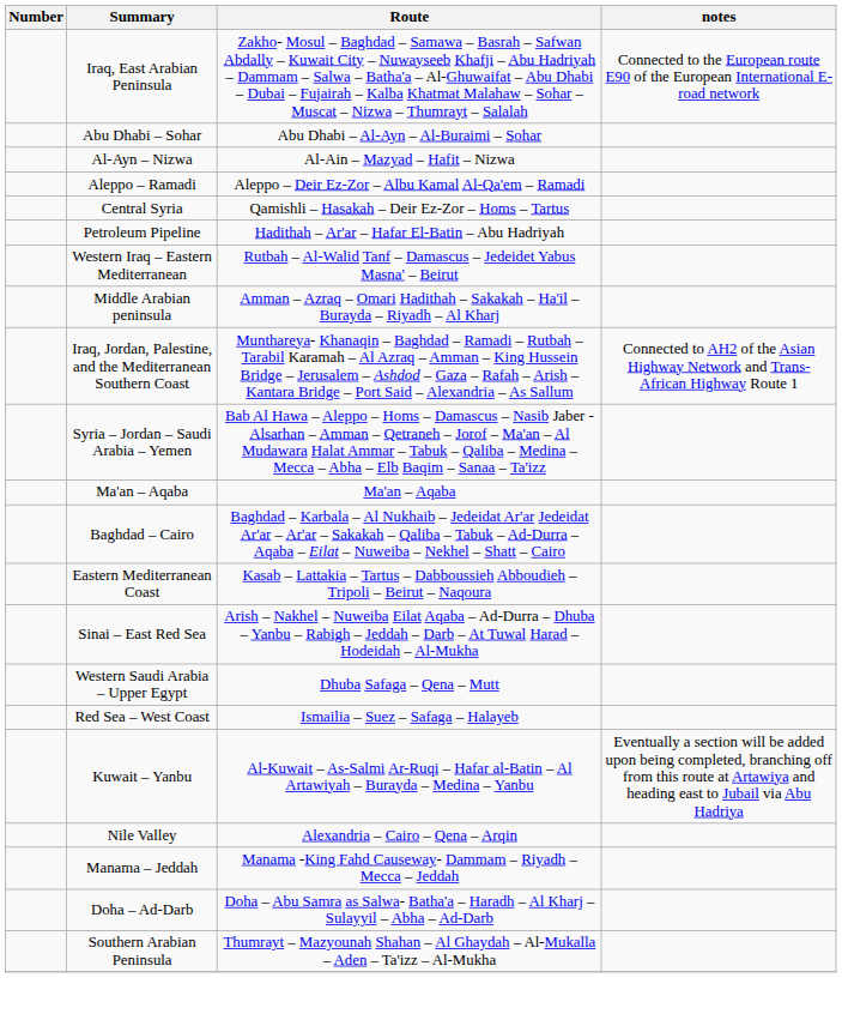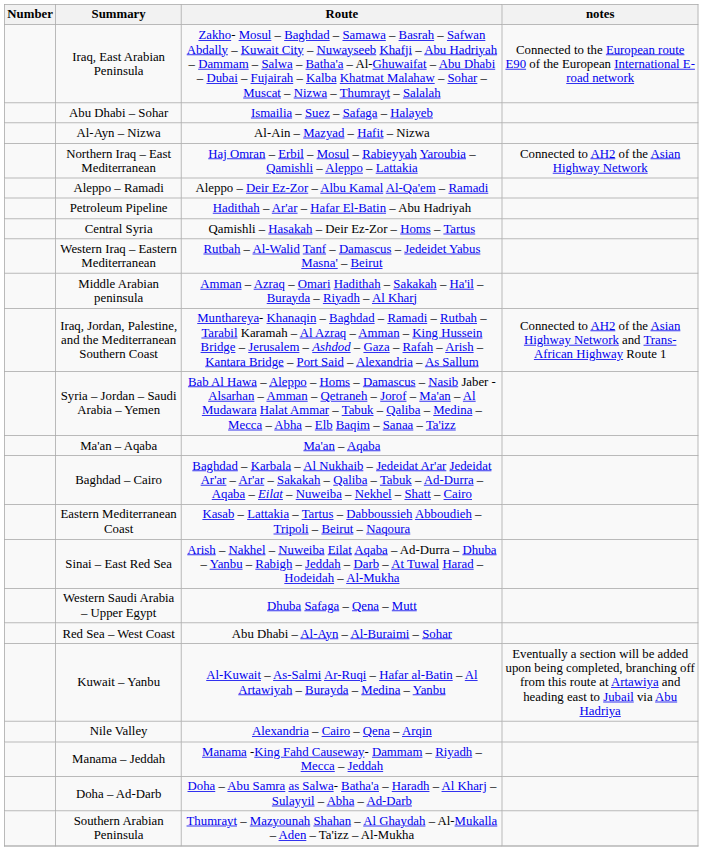 <table class="wikitable" style="text-align:center">
 <tr>
 <th>Number</th>
 <th>Summary</th>
 <th>Route</th>
 <th>notes</th>
 </tr>
 <tr>
 <td> </td>
 <td>Iraq, East Arabian Peninsula</td>
 <td><a href='#'>Zakho</a>- <a href='#'>Mosul</a> – <a href='#'>Baghdad</a> – <a href='#'>Samawa</a> – <a href='#'>Basrah</a> – <a href='#'>Safwan</a> <a href='#'>Abdally</a> – <a href='#'>Kuwait City</a> – <a href='#'>Nuwayseeb</a> <a href='#'>Khafji</a> – <a href='#'>Abu Hadriyah</a> – <a href='#'>Dammam</a> – <a href='#'>Salwa</a> – <a href='#'>Batha'a</a> – Al-<a href='#'>Ghuwaifat</a> – <a href='#'>Abu Dhabi</a> – <a href='#'>Dubai</a> – <a href='#'>Fujairah</a> – <a href='#'>Kalba</a> <a href='#'>Khatmat Malahaw</a> – <a href='#'>Sohar</a> – <a href='#'>Muscat</a> – <a href='#'>Nizwa</a> – <a href='#'>Thumrayt</a> – <a href='#'>Salalah</a></td>
 <td>Connected to the <a href='#'>European route E90</a> of the European <a href='#'>International E-road network</a></td>
 </tr>
 <tr>
 <td> </td>
 <td>Abu Dhabi – Sohar</td>
-<td>Abu Dhabi – <a href='#'>Al-Ayn</a> – <a href='#'>Al-Buraimi</a> – <a href='#'>Sohar</a></td>
+<td><a href='#'>Ismailia</a> – <a href='#'>Suez</a> – <a href='#'>Safaga</a> – <a href='#'>Halayeb</a></td>
 <td></td>
 </tr>
 <tr>
 <td> </td>
 <td>Al-Ayn – Nizwa</td>
 <td>Al-Ain – <a href='#'>Mazyad</a> – <a href='#'>Hafit</a> – Nizwa</td>
 <td></td>
 </tr>
 <tr>
 <td> </td>
+<td>Northern Iraq – East Mediterranean</td>
+<td><a href='#'>Haj Omran</a> – <a href='#'>Erbil</a> – <a href='#'>Mosul</a> – <a href='#'>Rabieyyah</a> <a href='#'>Yaroubia</a> – <a href='#'>Qamishli</a> – <a href='#'>Aleppo</a> – <a href='#'>Lattakia</a></td>
+<td>Connected to <a href='#'>AH2</a> of the <a href='#'>Asian Highway Network</a></td>
+</tr>
+<tr>
+<td> </td>
 <td>Aleppo – Ramadi</td>
 <td>Aleppo – <a href='#'>Deir Ez-Zor</a> – <a href='#'>Albu Kamal</a> <a href='#'>Al-Qa'em</a> – <a href='#'>Ramadi</a></td>
 <td></td>
 </tr>
 <tr>
 <td> </td>
-<td>Central Syria</td>
-<td>Qamishli – <a href='#'>Hasakah</a> – Deir Ez-Zor – <a href='#'>Homs</a> – <a href='#'>Tartus</a></td>
+<td>Petroleum Pipeline</td>
+<td><a href='#'>Hadithah</a> – <a href='#'>Ar'ar</a> – <a href='#'>Hafar El-Batin</a> – Abu Hadriyah</td>
 <td></td>
 </tr>
 <tr>
 <td> </td>
-<td>Petroleum Pipeline</td>
-<td><a href='#'>Hadithah</a> – <a href='#'>Ar'ar</a> – <a href='#'>Hafar El-Batin</a> – Abu Hadriyah</td>
+<td>Central Syria</td>
+<td>Qamishli – <a href='#'>Hasakah</a> – Deir Ez-Zor – <a href='#'>Homs</a> – <a href='#'>Tartus</a></td>
 <td></td>
 </tr>
 <tr>
 <td> </td>
 <td>Western Iraq – Eastern Mediterranean</td>
 <td><a href='#'>Rutbah</a> – <a href='#'>Al-Walid</a> <a href='#'>Tanf</a> – <a href='#'>Damascus</a> – <a href='#'>Jedeidet Yabus</a> <a href='#'>Masna'</a> – <a href='#'>Beirut</a></td>
 <td></td>
 </tr>
 <tr>
 <td> </td>
 <td>Middle Arabian peninsula</td>
 <td><a href='#'>Amman</a> – <a href='#'>Azraq</a> – <a href='#'>Omari</a> <a href='#'>Hadithah</a> – <a href='#'>Sakakah</a> – <a href='#'>Ha'il</a> – <a href='#'>Burayda</a> – <a href='#'>Riyadh</a> – <a href='#'>Al Kharj</a></td>
 <td></td>
 </tr>
 <tr>
 <td> </td>
 <td>Iraq, Jordan, Palestine, and the Mediterranean Southern Coast</td>
 <td><a href='#'>Munthareya</a>- <a href='#'>Khanaqin</a> – <a href='#'>Baghdad</a> – <a href='#'>Ramadi</a> – <a href='#'>Rutbah</a> – <a href='#'>Tarabil</a> Karamah – <a href='#'>Al Azraq</a> – <a href='#'>Amman</a> – <a href='#'>King Hussein Bridge</a> – <a href='#'>Jerusalem</a> – <em><a href='#'>Ashdod</a></em> – <a href='#'>Gaza</a> – <a href='#'>Rafah</a> – <a href='#'>Arish</a> – <a href='#'>Kantara Bridge</a> – <a href='#'>Port Said</a> – <a href='#'>Alexandria</a> – <a href='#'>As Sallum</a></td>
 <td>Connected to <a href='#'>AH2</a> of the <a href='#'>Asian Highway Network</a> and <a href='#'>Trans-African Highway</a> Route 1</td>
 </tr>
 <tr>
 <td> </td>
 <td>Syria – Jordan – Saudi Arabia – Yemen</td>
 <td><a href='#'>Bab Al Hawa</a> – <a href='#'>Aleppo</a> – <a href='#'>Homs</a> – <a href='#'>Damascus</a> – <a href='#'>Nasib</a> Jaber -<a href='#'>Alsarhan</a> –  <a href='#'>Amman</a> – <a href='#'>Qetraneh</a> – <a href='#'>Jorof</a> – <a href='#'>Ma'an</a> – <a href='#'>Al Mudawara</a> <a href='#'>Halat Ammar</a> – <a href='#'>Tabuk</a> – <a href='#'>Qaliba</a> – <a href='#'>Medina</a> – <a href='#'>Mecca</a> – <a href='#'>Abha</a> – <a href='#'>Elb</a> <a href='#'>Baqim</a> – <a href='#'>Sanaa</a> – <a href='#'>Ta'izz</a></td>
 <td></td>
 </tr>
 <tr>
 <td> </td>
 <td>Ma'an – Aqaba</td>
 <td><a href='#'>Ma'an</a> – <a href='#'>Aqaba</a></td>
 <td></td>
 </tr>
 <tr>
 <td> </td>
 <td>Baghdad – Cairo</td>
 <td><a href='#'>Baghdad</a> – <a href='#'>Karbala</a> – <a href='#'>Al Nukhaib</a> – <a href='#'>Jedeidat Ar'ar</a> <a href='#'>Jedeidat Ar'ar</a> – <a href='#'>Ar'ar</a> – <a href='#'>Sakakah</a> – <a href='#'>Qaliba</a> – <a href='#'>Tabuk</a> – <a href='#'>Ad-Durra</a> – <a href='#'>Aqaba</a> <em>– <a href='#'>Eilat</a> –</em> <a href='#'>Nuweiba</a> – <a href='#'>Nekhel</a> – <a href='#'>Shatt</a> – <a href='#'>Cairo</a></td>
 <td></td>
 </tr>
 <tr>
 <td> </td>
 <td>Eastern Mediterranean Coast</td>
 <td><a href='#'>Kasab</a> – <a href='#'>Lattakia</a> – <a href='#'>Tartus</a> – <a href='#'>Dabboussieh</a> <a href='#'>Abboudieh</a> – <a href='#'>Tripoli</a> – <a href='#'>Beirut</a> – <a href='#'>Naqoura</a></td>
 <td></td>
 </tr>
 <tr>
 <td> </td>
 <td>Sinai – East Red Sea</td>
 <td><a href='#'>Arish</a> – <a href='#'>Nakhel</a> – <a href='#'>Nuweiba</a> <a href='#'>Eilat</a> <a href='#'>Aqaba</a> – Ad-Durra – <a href='#'>Dhuba</a> – <a href='#'>Yanbu</a> – <a href='#'>Rabigh</a> – <a href='#'>Jeddah</a> – <a href='#'>Darb</a> – <a href='#'>At Tuwal</a> <a href='#'>Harad</a> – <a href='#'>Hodeidah</a> – <a href='#'>Al-Mukha</a></td>
 <td></td>
 </tr>
 <tr>
 <td> </td>
 <td>Western Saudi Arabia – Upper Egypt</td>
 <td><a href='#'>Dhuba</a>   <a href='#'>Safaga</a> – <a href='#'>Qena</a> – <a href='#'>Mutt</a></td>
 <td></td>
 </tr>
 <tr>
 <td> </td>
 <td>Red Sea – West Coast</td>
-<td><a href='#'>Ismailia</a> – <a href='#'>Suez</a> – <a href='#'>Safaga</a> – <a href='#'>Halayeb</a></td>
+<td>Abu Dhabi – <a href='#'>Al-Ayn</a> – <a href='#'>Al-Buraimi</a> – <a href='#'>Sohar</a></td>
 <td></td>
 </tr>
 <tr>
 <td> </td>
 <td>Kuwait – Yanbu</td>
 <td><a href='#'>Al-Kuwait</a> – <a href='#'>As-Salmi</a> <a href='#'>Ar-Ruqi</a> – <a href='#'>Hafar al-Batin</a> – <a href='#'>Al Artawiyah</a> – <a href='#'>Burayda</a> – <a href='#'>Medina</a> – <a href='#'>Yanbu</a></td>
 <td>Eventually a section will be added upon being completed, branching off from this route at <a href='#'>Artawiya</a> and heading east to <a href='#'>Jubail</a> via <a href='#'>Abu Hadriya</a></td>
 </tr>
 <tr>
 <td> </td>
 <td>Nile Valley</td>
 <td><a href='#'>Alexandria</a> – <a href='#'>Cairo</a> – <a href='#'>Qena</a> – <a href='#'>Arqin</a></td>
 <td></td>
 </tr>
 <tr>
 <td> </td>
 <td>Manama – Jeddah</td>
 <td><a href='#'>Manama</a> -<a href='#'>King Fahd Causeway</a>- <a href='#'>Dammam</a> – <a href='#'>Riyadh</a> – <a href='#'>Mecca</a> – <a href='#'>Jeddah</a></td>
 <td></td>
 </tr>
 <tr>
 <td> </td>
 <td>Doha – Ad-Darb</td>
 <td><a href='#'>Doha</a> – <a href='#'>Abu Samra</a> <a href='#'>as Salwa</a>- <a href='#'>Batha'a</a> – <a href='#'>Haradh</a> – <a href='#'>Al Kharj</a> – <a href='#'>Sulayyil</a> – <a href='#'>Abha</a> – <a href='#'>Ad-Darb</a></td>
 <td></td>
 </tr>
 <tr>
 <td> </td>
 <td>Southern Arabian Peninsula</td>
 <td><a href='#'>Thumrayt</a> – <a href='#'>Mazyounah</a> <a href='#'>Shahan</a> – <a href='#'>Al Ghaydah</a> – Al-<a href='#'>Mukalla</a> – <a href='#'>Aden</a> – Ta'izz – Al-Mukha</td>
 <td></td>
 </tr>
 <tr>
 </tr>
 </table>
